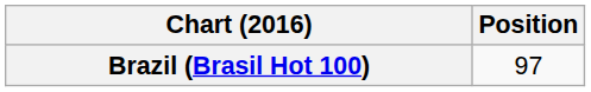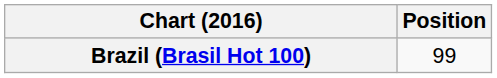 <table class="wikitable plainrowheaders sortable" style="text-align:center;">
 <tr>
 <th scope="col" style="width:18em;">Chart (2016)</th>
 <th scope="col">Position</th>
 </tr>
 <tr>
 <th scope="row">Brazil (<a href='#'>Brasil Hot 100</a>)</th>
-<td>97</td>
+<td>99</td>
 </tr>
 </table>
